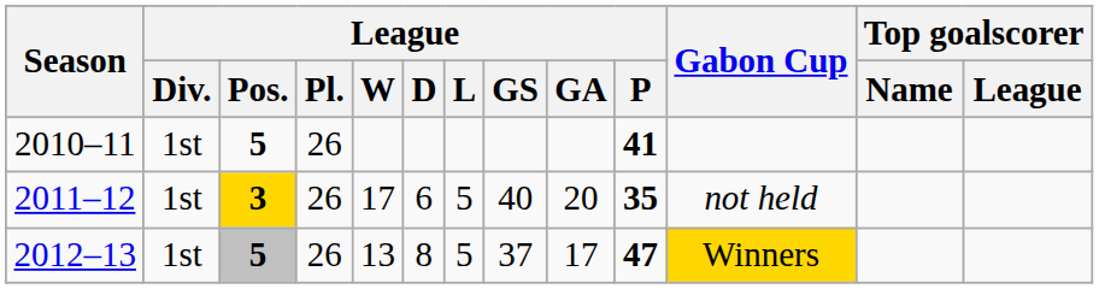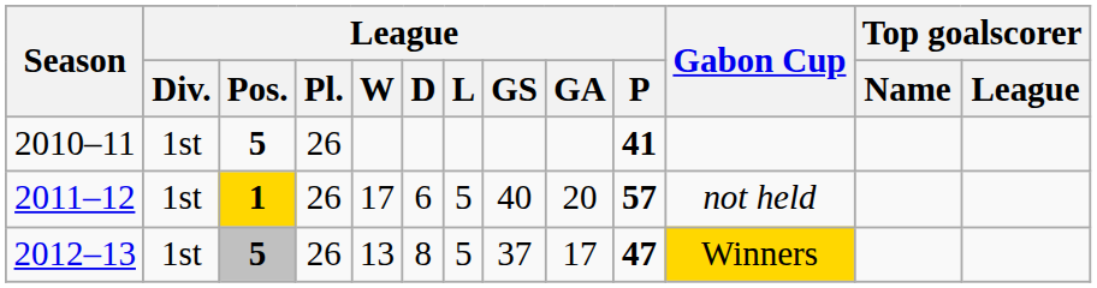 <table class="wikitable">
 <tr>
 <th rowspan="2">Season</th>
 <th colspan="9">League</th>
 <th rowspan="2"><a href='#'>Gabon Cup</a></th>
 <th colspan="3">Top goalscorer</th>
 </tr>
 <tr>
 <th>Div.</th>
 <th>Pos.</th>
 <th>Pl.</th>
 <th>W</th>
 <th>D</th>
 <th>L</th>
 <th>GS</th>
 <th>GA</th>
 <th>P</th>
 <th>Name</th>
 <th>League</th>
 </tr>
 <tr>
 <td align=center>2010–11</td>
 <td align=center>1st</td>
 <td align=center><strong>5</strong></td>
 <td align=center>26</td>
 <td align=center></td>
 <td align=center></td>
 <td align=center></td>
 <td align=center></td>
 <td align=center></td>
 <td align=center><strong>41</strong></td>
 <td align=center></td>
 <td align=center></td>
 <td align=center></td>
 </tr>
 <tr>
 <td align=center><a href='#'>2011–12</a></td>
 <td align=center>1st</td>
-<td align=center bgcolor=gold><strong>3</strong></td>
+<td align=center bgcolor=gold><strong>1</strong></td>
 <td align=center>26</td>
 <td align=center>17</td>
 <td align=center>6</td>
 <td align=center>5</td>
 <td align=center>40</td>
 <td align=center>20</td>
-<td align=center><strong>35</strong></td>
+<td align=center><strong>57</strong></td>
 <td align=center><em>not held</em></td>
 <td align=center></td>
 <td align=center></td>
 </tr>
 <tr>
 <td align=center><a href='#'>2012–13</a></td>
 <td align=center>1st</td>
 <td align=center bgcolor=silver><strong>5</strong></td>
 <td align=center>26</td>
 <td align=center>13</td>
 <td align=center>8</td>
 <td align=center>5</td>
 <td align=center>37</td>
 <td align=center>17</td>
 <td align=center><strong>47</strong></td>
 <td align=center bgcolor=gold>Winners</td>
 <td align=center></td>
 <td align=center></td>
 </tr>
 </table>
